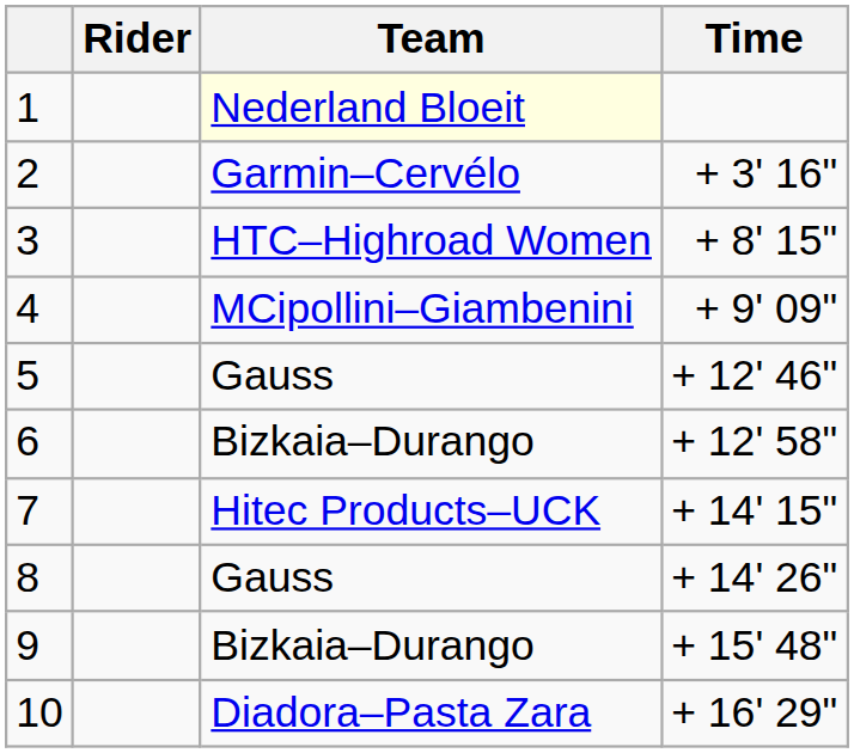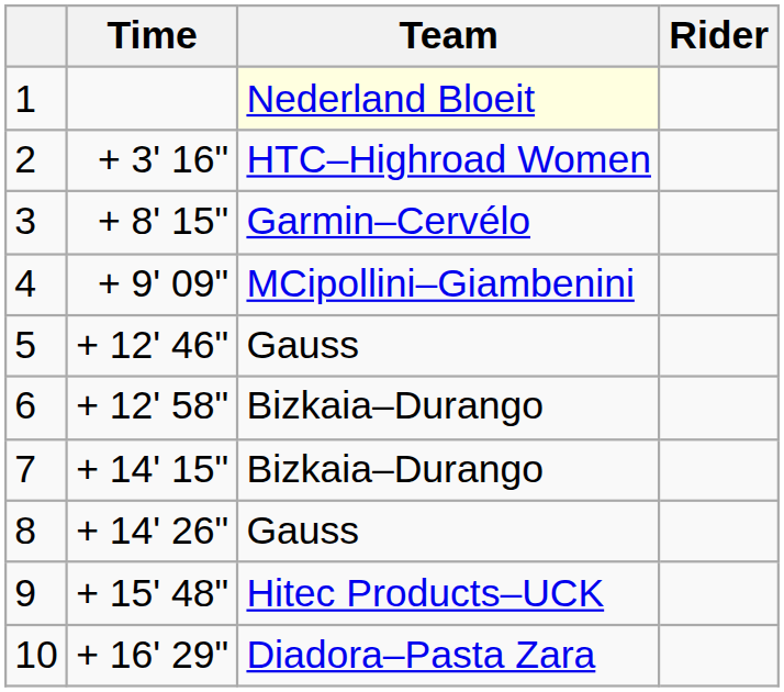 <table class="wikitable">
 <tr>
 <th></th>
+<th>Time</th>
+<th>Team</th>
 <th>Rider</th>
-<th>Team</th>
-<th>Time</th>
 </tr>
 <tr>
 <td>1</td>
+<td style="text-align:right;"></td>
+<td style="background: lightyellow;"><a href='#'>Nederland Bloeit</a></td>
 <td>   </td>
-<td style="background: lightyellow;"><a href='#'>Nederland Bloeit</a></td>
-<td style="text-align:right;"></td>
 </tr>
 <tr>
 <td>2</td>
+<td style="text-align:right;">+ 3' 16"</td>
+<td><a href='#'>HTC–Highroad Women</a></td>
 <td></td>
-<td><a href='#'>Garmin–Cervélo</a></td>
-<td style="text-align:right;">+ 3' 16"</td>
 </tr>
 <tr>
 <td>3</td>
+<td style="text-align:right;">+ 8' 15"</td>
+<td><a href='#'>Garmin–Cervélo</a></td>
 <td></td>
-<td><a href='#'>HTC–Highroad Women</a></td>
-<td style="text-align:right;">+ 8' 15"</td>
 </tr>
 <tr>
 <td>4</td>
+<td style="text-align:right;">+ 9' 09"</td>
+<td><a href='#'>MCipollini–Giambenini</a></td>
 <td> </td>
-<td><a href='#'>MCipollini–Giambenini</a></td>
-<td style="text-align:right;">+ 9' 09"</td>
 </tr>
 <tr>
 <td>5</td>
+<td style="text-align:right;">+ 12' 46"</td>
+<td>Gauss</td>
 <td></td>
-<td>Gauss</td>
-<td style="text-align:right;">+ 12' 46"</td>
 </tr>
 <tr>
 <td>6</td>
+<td style="text-align:right;">+ 12' 58"</td>
+<td>Bizkaia–Durango</td>
 <td></td>
-<td>Bizkaia–Durango</td>
-<td style="text-align:right;">+ 12' 58"</td>
 </tr>
 <tr>
 <td>7</td>
+<td style="text-align:right;">+ 14' 15"</td>
+<td>Bizkaia–Durango</td>
 <td></td>
-<td><a href='#'>Hitec Products–UCK</a></td>
-<td style="text-align:right;">+ 14' 15"</td>
 </tr>
 <tr>
 <td>8</td>
+<td style="text-align:right;">+ 14' 26"</td>
+<td>Gauss</td>
 <td></td>
-<td>Gauss</td>
-<td style="text-align:right;">+ 14' 26"</td>
 </tr>
 <tr>
 <td>9</td>
+<td style="text-align:right;">+ 15' 48"</td>
+<td><a href='#'>Hitec Products–UCK</a></td>
 <td></td>
-<td>Bizkaia–Durango</td>
-<td style="text-align:right;">+ 15' 48"</td>
 </tr>
 <tr>
 <td>10</td>
+<td style="text-align:right;">+ 16' 29"</td>
+<td><a href='#'>Diadora–Pasta Zara</a></td>
 <td></td>
-<td><a href='#'>Diadora–Pasta Zara</a></td>
-<td style="text-align:right;">+ 16' 29"</td>
 </tr>
 </table>
